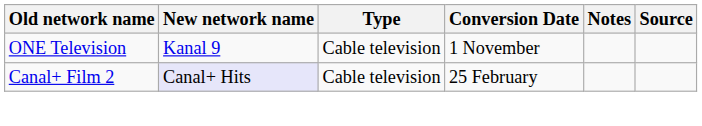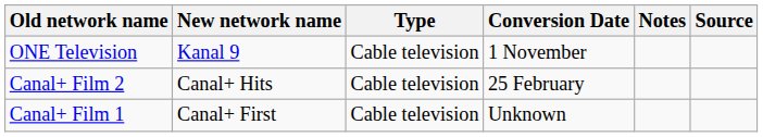 <table class="wikitable">
 <tr>
 <th>Old network name</th>
 <th>New network name</th>
 <th>Type</th>
 <th>Conversion Date</th>
 <th>Notes</th>
 <th>Source</th>
 </tr>
 <tr>
 <td><a href='#'>ONE Television</a></td>
 <td><a href='#'>Kanal 9</a></td>
 <td>Cable television</td>
 <td>1 November</td>
 <td></td>
 <td></td>
 </tr>
 <tr>
 <td><a href='#'>Canal+ Film 2</a></td>
-<td style="background: lavender;">Canal+ Hits</td>
+<td>Canal+ Hits</td>
 <td>Cable television</td>
 <td>25 February</td>
 <td></td>
 <td></td>
 </tr>
+<tr>
+<td><a href='#'>Canal+ Film 1</a></td>
+<td>Canal+ First</td>
+<td>Cable television</td>
+<td>Unknown</td>
+<td></td>
+<td></td>
+</tr>
 </table>
